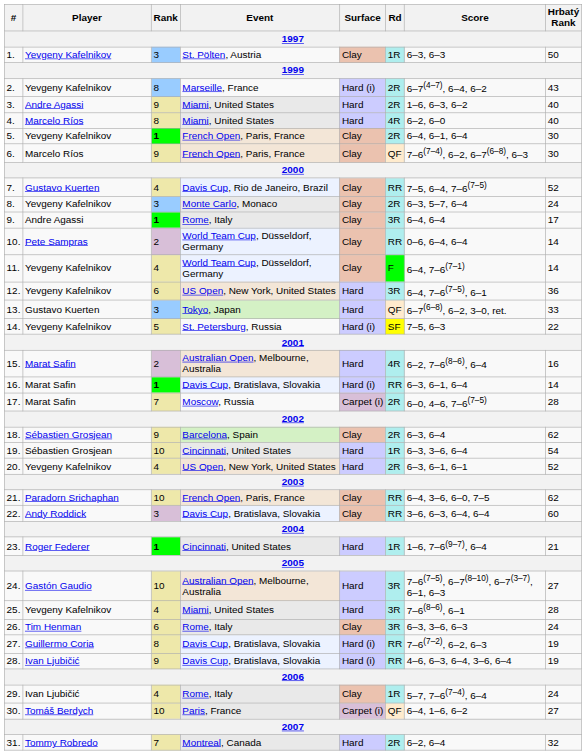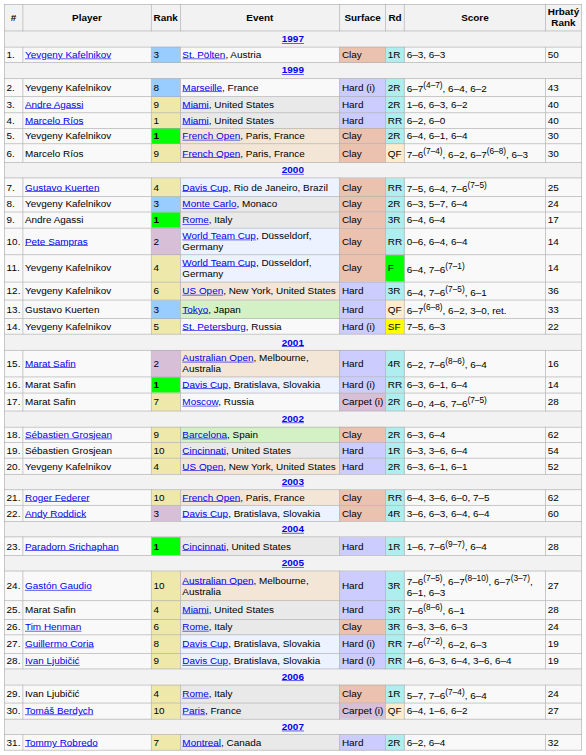 <table class="wikitable sortable">
 <tr>
 <th>#</th>
 <th width=200>Player</th>
 <th>Rank</th>
 <th width=250>Event</th>
 <th>Surface</th>
 <th>Rd</th>
 <th width=220>Score</th>
 <th>Hrbatý<br>Rank</th>
 </tr>
 <tr>
 <th colspan=8><a href='#'>1997</a></th>
 </tr>
 <tr>
 <td>1.</td>
 <td> <a href='#'>Yevgeny Kafelnikov</a></td>
 <td bgcolor=99ccff>3</td>
 <td><a href='#'>St. Pölten</a>, Austria</td>
 <td bgcolor=#ebc2af>Clay</td>
 <td bgcolor=afeeee>1R</td>
 <td>6–3, 6–3</td>
 <td>50</td>
 </tr>
 <tr>
 <th colspan=8><a href='#'>1999</a></th>
 </tr>
 <tr>
 <td>2.</td>
 <td> Yevgeny Kafelnikov</td>
 <td bgcolor=99ccff>8</td>
 <td><a href='#'>Marseille</a>, France</td>
 <td bgcolor=CCCCFF>Hard (i)</td>
 <td bgcolor=afeeee>2R</td>
 <td>6–7<sup>(4–7)</sup>, 6–4, 6–2</td>
 <td>43</td>
 </tr>
 <tr>
 <td>3.</td>
 <td> <a href='#'>Andre Agassi</a></td>
 <td bgcolor=EEE8AA>9</td>
 <td bgcolor=e9e9e9><a href='#'>Miami</a>, United States</td>
 <td bgcolor=CCCCFF>Hard</td>
 <td bgcolor=afeeee>2R</td>
 <td>1–6, 6–3, 6–2</td>
 <td>40</td>
 </tr>
 <tr>
 <td>4.</td>
 <td> <a href='#'>Marcelo Ríos</a></td>
-<td bgcolor=EEE8AA>8</td>
+<td bgcolor=EEE8AA>1</td>
 <td bgcolor=e9e9e9><a href='#'>Miami</a>, United States</td>
 <td bgcolor=CCCCFF>Hard</td>
-<td bgcolor=afeeee>4R</td>
+<td bgcolor=afeeee>RR</td>
 <td>6–2, 6–0</td>
 <td>40</td>
 </tr>
 <tr>
 <td>5.</td>
 <td> Yevgeny Kafelnikov</td>
 <td bgcolor=lime><strong>1</strong></td>
 <td bgcolor=f3e6d7><a href='#'>French Open</a>, Paris, France</td>
 <td bgcolor=#ebc2af>Clay</td>
 <td bgcolor=afeeee>2R</td>
 <td>6–4, 6–1, 6–4</td>
 <td>30</td>
 </tr>
 <tr>
 <td>6.</td>
 <td> Marcelo Ríos</td>
 <td bgcolor=EEE8AA>9</td>
 <td bgcolor=f3e6d7><a href='#'>French Open</a>, Paris, France</td>
 <td bgcolor=#ebc2af>Clay</td>
 <td bgcolor=ffebcd>QF</td>
 <td>7–6<sup>(7–4)</sup>, 6–2, 6–7<sup>(6–8)</sup>, 6–3</td>
 <td>30</td>
 </tr>
 <tr>
 <th colspan=8><a href='#'>2000</a></th>
 </tr>
 <tr>
 <td>7.</td>
 <td> <a href='#'>Gustavo Kuerten</a></td>
 <td bgcolor=EEE8AA>4</td>
 <td bgcolor=ECF2FF><a href='#'>Davis Cup</a>, Rio de Janeiro, Brazil</td>
 <td bgcolor=#ebc2af>Clay</td>
 <td bgcolor=afeeee>RR</td>
 <td>7–5, 6–4, 7–6<sup>(7–5)</sup></td>
-<td>52</td>
+<td>25</td>
 </tr>
 <tr>
 <td>8.</td>
 <td> Yevgeny Kafelnikov</td>
 <td bgcolor=99ccff>3</td>
 <td bgcolor=e9e9e9><a href='#'>Monte Carlo</a>, Monaco</td>
 <td bgcolor=#ebc2af>Clay</td>
 <td bgcolor=afeeee>2R</td>
 <td>6–3, 5–7, 6–4</td>
 <td>24</td>
 </tr>
 <tr>
 <td>9.</td>
 <td> Andre Agassi</td>
 <td bgcolor=lime><strong>1</strong></td>
 <td bgcolor=e9e9e9><a href='#'>Rome</a>, Italy</td>
 <td bgcolor=#ebc2af>Clay</td>
 <td bgcolor=afeeee>3R</td>
 <td>6–4, 6–4</td>
 <td>17</td>
 </tr>
 <tr>
 <td>10.</td>
 <td> <a href='#'>Pete Sampras</a></td>
 <td bgcolor=thistle>2</td>
 <td bgcolor=ECF2FF><a href='#'>World Team Cup</a>, Düsseldorf, Germany</td>
 <td bgcolor=#ebc2af>Clay</td>
 <td bgcolor=afeeee>RR</td>
 <td>0–6, 6–4, 6–4</td>
 <td>14</td>
 </tr>
 <tr>
 <td>11.</td>
 <td> Yevgeny Kafelnikov</td>
 <td bgcolor=EEE8AA>4</td>
 <td bgcolor=ECF2FF><a href='#'>World Team Cup</a>, Düsseldorf, Germany</td>
 <td bgcolor=#ebc2af>Clay</td>
 <td bgcolor=lime>F</td>
 <td>6–4, 7–6<sup>(7–1)</sup></td>
 <td>14</td>
 </tr>
 <tr>
 <td>12.</td>
 <td> Yevgeny Kafelnikov</td>
 <td bgcolor=EEE8AA>6</td>
 <td bgcolor=f3e6d7><a href='#'>US Open</a>, New York, United States</td>
 <td bgcolor=CCCCFF>Hard</td>
 <td bgcolor=afeeee>3R</td>
 <td>6–4, 7–6<sup>(7–5)</sup>, 6–1</td>
 <td>36</td>
 </tr>
 <tr>
 <td>13.</td>
 <td> Gustavo Kuerten</td>
 <td bgcolor=99ccff>3</td>
 <td bgcolor=d4f1c5><a href='#'>Tokyo</a>, Japan</td>
 <td bgcolor=CCCCFF>Hard</td>
 <td bgcolor=ffebcd>QF</td>
 <td>6–7<sup>(6–8)</sup>, 6–2, 3–0, ret.</td>
 <td>33</td>
 </tr>
 <tr>
 <td>14.</td>
 <td> Yevgeny Kafelnikov</td>
 <td bgcolor=EEE8AA>5</td>
 <td><a href='#'>St. Petersburg</a>, Russia</td>
 <td bgcolor=CCCCFF>Hard (i)</td>
 <td bgcolor=yellow>SF</td>
 <td>7–5, 6–3</td>
 <td>22</td>
 </tr>
 <tr>
 <th colspan=8><a href='#'>2001</a></th>
 </tr>
 <tr>
 <td>15.</td>
 <td> <a href='#'>Marat Safin</a></td>
 <td bgcolor=thistle>2</td>
 <td bgcolor=f3e6d7><a href='#'>Australian Open</a>, Melbourne, Australia</td>
 <td bgcolor=CCCCFF>Hard</td>
 <td bgcolor=afeeee>4R</td>
 <td>6–2, 7–6<sup>(8–6)</sup>, 6–4</td>
 <td>16</td>
 </tr>
 <tr>
 <td>16.</td>
 <td> Marat Safin</td>
 <td bgcolor=lime><strong>1</strong></td>
 <td bgcolor=ECF2FF><a href='#'>Davis Cup</a>, Bratislava, Slovakia</td>
 <td bgcolor=CCCCFF>Hard (i)</td>
 <td bgcolor=afeeee>RR</td>
 <td>6–3, 6–1, 6–4</td>
 <td>14</td>
 </tr>
 <tr>
 <td>17.</td>
 <td> Marat Safin</td>
 <td bgcolor=EEE8AA>7</td>
 <td><a href='#'>Moscow</a>, Russia</td>
 <td bgcolor=thistle>Carpet (i)</td>
 <td bgcolor=afeeee>2R</td>
 <td>6–0, 4–6, 7–6<sup>(7–5)</sup></td>
 <td>28</td>
 </tr>
 <tr>
 <th colspan=8><a href='#'>2002</a></th>
 </tr>
 <tr>
 <td>18.</td>
 <td> <a href='#'>Sébastien Grosjean</a></td>
 <td bgcolor=EEE8AA>9</td>
 <td bgcolor=d4f1c5><a href='#'>Barcelona</a>, Spain</td>
 <td bgcolor=#ebc2af>Clay</td>
 <td bgcolor=afeeee>2R</td>
 <td>6–3, 6–4</td>
 <td>62</td>
 </tr>
 <tr>
 <td>19.</td>
 <td> Sébastien Grosjean</td>
 <td bgcolor=EEE8AA>10</td>
 <td bgcolor=e9e9e9><a href='#'>Cincinnati</a>, United States</td>
 <td bgcolor=CCCCFF>Hard</td>
 <td bgcolor=afeeee>1R</td>
 <td>6–3, 3–6, 6–4</td>
 <td>54</td>
 </tr>
 <tr>
 <td>20.</td>
 <td> Yevgeny Kafelnikov</td>
 <td bgcolor=EEE8AA>4</td>
 <td bgcolor=f3e6d7><a href='#'>US Open</a>, New York, United States</td>
 <td bgcolor=CCCCFF>Hard</td>
 <td bgcolor=afeeee>2R</td>
 <td>6–3, 6–1, 6–1</td>
 <td>52</td>
 </tr>
 <tr>
 <th colspan=8><a href='#'>2003</a></th>
 </tr>
 <tr>
 <td>21.</td>
-<td> <a href='#'>Paradorn Srichaphan</a></td>
+<td> <a href='#'>Roger Federer</a></td>
 <td bgcolor=EEE8AA>10</td>
 <td bgcolor=f3e6d7><a href='#'>French Open</a>, Paris, France</td>
 <td bgcolor=#ebc2af>Clay</td>
 <td bgcolor=afeeee>RR</td>
 <td>6–4, 3–6, 6–0, 7–5</td>
 <td>62</td>
 </tr>
 <tr>
 <td>22.</td>
 <td> <a href='#'>Andy Roddick</a></td>
 <td bgcolor=thistle>3</td>
 <td bgcolor=ECF2FF><a href='#'>Davis Cup</a>, Bratislava, Slovakia</td>
 <td bgcolor=#ebc2af>Clay</td>
-<td bgcolor=afeeee>RR</td>
+<td bgcolor=afeeee>4R</td>
 <td>3–6, 6–3, 6–4, 6–4</td>
 <td>60</td>
 </tr>
 <tr>
 <th colspan=8><a href='#'>2004</a></th>
 </tr>
 <tr>
 <td>23.</td>
-<td> <a href='#'>Roger Federer</a></td>
+<td> <a href='#'>Paradorn Srichaphan</a></td>
 <td bgcolor=lime><strong>1</strong></td>
 <td bgcolor=e9e9e9><a href='#'>Cincinnati</a>, United States</td>
 <td bgcolor=CCCCFF>Hard</td>
 <td bgcolor=afeeee>1R</td>
 <td>1–6, 7–6<sup>(9–7)</sup>, 6–4</td>
-<td>21</td>
+<td>28</td>
 </tr>
 <tr>
 <th colspan=8><a href='#'>2005</a></th>
 </tr>
 <tr>
 <td>24.</td>
 <td> <a href='#'>Gastón Gaudio</a></td>
 <td bgcolor=EEE8AA>10</td>
 <td bgcolor=f3e6d7><a href='#'>Australian Open</a>, Melbourne, Australia</td>
 <td bgcolor=CCCCFF>Hard</td>
 <td bgcolor=afeeee>3R</td>
 <td>7–6<sup>(7–5)</sup>, 6–7<sup>(8–10)</sup>, 6–7<sup>(3–7)</sup>, 6–1, 6–3</td>
 <td>27</td>
 </tr>
 <tr>
 <td>25.</td>
-<td> Yevgeny Kafelnikov</td>
+<td> Marat Safin</td>
 <td bgcolor=EEE8AA>4</td>
 <td bgcolor=e9e9e9><a href='#'>Miami</a>, United States</td>
 <td bgcolor=CCCCFF>Hard</td>
 <td bgcolor=afeeee>3R</td>
 <td>7–6<sup>(8–6)</sup>, 6–1</td>
 <td>28</td>
 </tr>
 <tr>
 <td>26.</td>
 <td> <a href='#'>Tim Henman</a></td>
 <td bgcolor=EEE8AA>6</td>
 <td bgcolor=e9e9e9><a href='#'>Rome</a>, Italy</td>
 <td bgcolor=#ebc2af>Clay</td>
 <td bgcolor=afeeee>3R</td>
 <td>6–3, 3–6, 6–3</td>
 <td>24</td>
 </tr>
 <tr>
 <td>27.</td>
 <td> <a href='#'>Guillermo Coria</a></td>
 <td bgcolor=EEE8AA>8</td>
 <td bgcolor=ECF2FF><a href='#'>Davis Cup</a>, Bratislava, Slovakia</td>
 <td bgcolor=CCCCFF>Hard (i)</td>
 <td bgcolor=afeeee>RR</td>
 <td>7–6<sup>(7–2)</sup>, 6–2, 6–3</td>
 <td>19</td>
 </tr>
 <tr>
 <td>28.</td>
 <td> <a href='#'>Ivan Ljubičić</a></td>
 <td bgcolor=EEE8AA>9</td>
 <td bgcolor=ECF2FF><a href='#'>Davis Cup</a>, Bratislava, Slovakia</td>
 <td bgcolor=CCCCFF>Hard (i)</td>
 <td bgcolor=afeeee>RR</td>
 <td>4–6, 6–3, 6–4, 3–6, 6–4</td>
 <td>19</td>
 </tr>
 <tr>
 <th colspan=8><a href='#'>2006</a></th>
 </tr>
 <tr>
 <td>29.</td>
 <td> Ivan Ljubičić</td>
 <td bgcolor=EEE8AA>4</td>
 <td bgcolor=e9e9e9><a href='#'>Rome</a>, Italy</td>
 <td bgcolor=#ebc2af>Clay</td>
 <td bgcolor=afeeee>1R</td>
 <td>5–7, 7–6<sup>(7–4)</sup>, 6–4</td>
 <td>24</td>
 </tr>
 <tr>
 <td>30.</td>
 <td> <a href='#'>Tomáš Berdych</a></td>
 <td bgcolor=EEE8AA>10</td>
 <td bgcolor=e9e9e9><a href='#'>Paris</a>, France</td>
 <td bgcolor=thistle>Carpet (i)</td>
 <td bgcolor=ffebcd>QF</td>
 <td>6–4, 1–6, 6–2</td>
 <td>27</td>
 </tr>
 <tr>
 <th colspan=8><a href='#'>2007</a></th>
 </tr>
 <tr>
 <td>31.</td>
 <td> <a href='#'>Tommy Robredo</a></td>
 <td bgcolor=EEE8AA>7</td>
 <td bgcolor=e9e9e9><a href='#'>Montreal</a>, Canada</td>
 <td bgcolor=CCCCFF>Hard</td>
 <td bgcolor=afeeee>2R</td>
 <td>6–2, 6–4</td>
 <td>32</td>
 </tr>
 </table>
